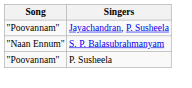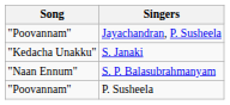 <table class="wikitable" style="font-size:95%;">
 <tr>
 <th>Song</th>
 <th>Singers</th>
 </tr>
 <tr>
 <td>"Poovannam"</td>
 <td><a href='#'>Jayachandran</a>, <a href='#'>P. Susheela</a></td>
 </tr>
 <tr>
+<td>"Kedacha Unakku"</td>
+<td><a href='#'>S. Janaki</a></td>
+</tr>
+<tr>
 <td>"Naan Ennum"</td>
 <td><a href='#'>S. P. Balasubrahmanyam</a></td>
 </tr>
 <tr>
 <td>"Poovannam"</td>
 <td>P. Susheela</td>
 </tr>
 </table>
